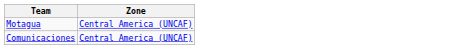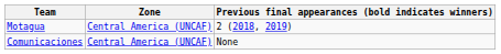 <table class="wikitable">
 <tr>
 <th>Team</th>
 <th>Zone</th>
+<th>Previous final appearances (bold indicates winners)</th>
 </tr>
 <tr>
 <td> <a href='#'>Motagua</a></td>
 <td><a href='#'>Central America (UNCAF)</a></td>
+<td>2 (<a href='#'>2018</a>, <a href='#'>2019</a>)</td>
 </tr>
 <tr>
 <td> <a href='#'>Comunicaciones</a></td>
 <td><a href='#'>Central America (UNCAF)</a></td>
+<td>None</td>
 </tr>
 </table>
